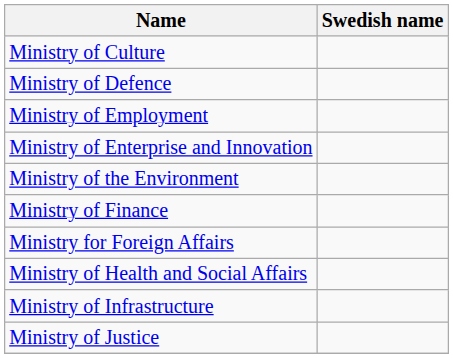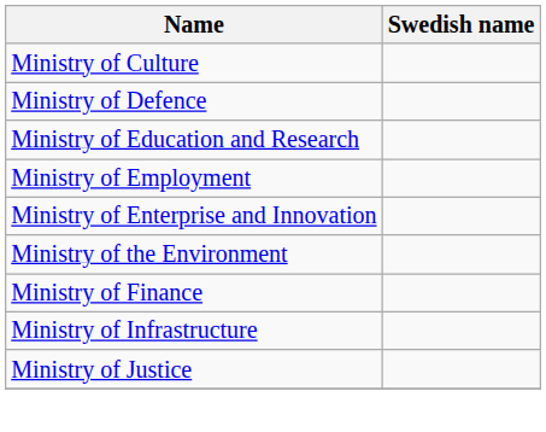 <table class="wikitable">
 <tr>
 <th>Name</th>
 <th>Swedish name</th>
 </tr>
 <tr>
 <td><a href='#'>Ministry of Culture</a></td>
 <td></td>
 </tr>
 <tr>
 <td><a href='#'>Ministry of Defence</a></td>
+<td></td>
+</tr>
+<tr>
+<td><a href='#'>Ministry of Education and Research</a></td>
 <td></td>
 </tr>
 <tr>
 <td><a href='#'>Ministry of Employment</a></td>
 <td></td>
 </tr>
 <tr>
 <td><a href='#'>Ministry of Enterprise and Innovation</a></td>
 <td></td>
 </tr>
 <tr>
 <td><a href='#'>Ministry of the Environment</a></td>
 <td></td>
 </tr>
 <tr>
 <td><a href='#'>Ministry of Finance</a></td>
 <td></td>
 </tr>
 <tr>
-<td><a href='#'>Ministry for Foreign Affairs</a></td>
-<td></td>
-</tr>
-<tr>
-<td><a href='#'>Ministry of Health and Social Affairs</a></td>
-<td></td>
-</tr>
-<tr>
 <td><a href='#'>Ministry of Infrastructure</a></td>
 <td></td>
 </tr>
 <tr>
 <td><a href='#'>Ministry of Justice</a></td>
 <td></td>
 </tr>
 <tr>
 </tr>
 </table>
